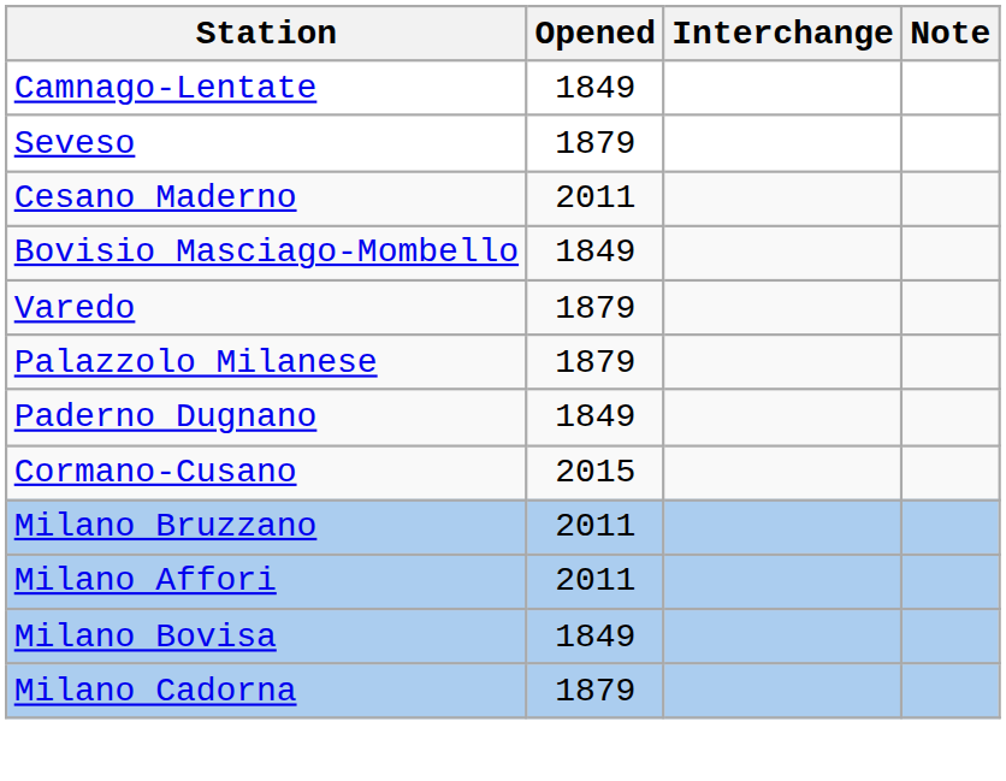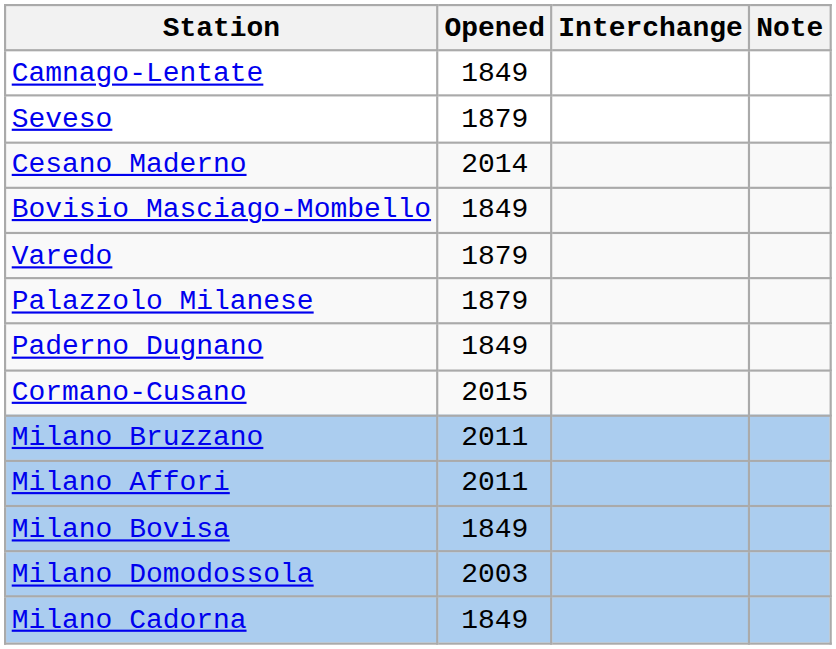 <table class="wikitable" style="text-align:left;">
 <tr>
 <th>Station</th>
 <th>Opened</th>
 <th>Interchange</th>
 <th>Note</th>
 </tr>
 <tr bgcolor="#FFFFFF">
 <td><a href='#'>Camnago-Lentate</a></td>
 <td align=center>1849</td>
 <td></td>
 <td></td>
 </tr>
 <tr bgcolor="#FFFFFF">
 <td><a href='#'>Seveso</a></td>
 <td align=center>1879</td>
 <td> </td>
 <td></td>
 </tr>
 <tr>
 <td><a href='#'>Cesano Maderno</a></td>
-<td align=center>2011</td>
+<td align=center>2014</td>
 <td>  </td>
 <td></td>
 </tr>
 <tr>
 <td><a href='#'>Bovisio Masciago-Mombello</a></td>
 <td align=center>1849</td>
 <td></td>
 <td></td>
 </tr>
 <tr>
 <td><a href='#'>Varedo</a></td>
 <td align=center>1879</td>
 <td></td>
 <td></td>
 </tr>
 <tr>
 <td><a href='#'>Palazzolo Milanese</a></td>
 <td align=center>1879</td>
 <td></td>
 <td></td>
 </tr>
 <tr>
 <td><a href='#'>Paderno Dugnano</a></td>
 <td align=center>1849</td>
 <td></td>
 <td></td>
 </tr>
 <tr>
 <td><a href='#'>Cormano-Cusano</a></td>
 <td align=center>2015</td>
 <td></td>
 <td></td>
 </tr>
 <tr bgcolor="#ABCDEF">
 <td><a href='#'>Milano Bruzzano</a></td>
 <td align=center>2011</td>
 <td></td>
 <td></td>
 </tr>
 <tr bgcolor="#ABCDEF">
 <td><a href='#'>Milano Affori</a></td>
 <td align=center>2011</td>
 <td>   </td>
 <td></td>
 </tr>
 <tr bgcolor="#ABCDEF">
 <td><a href='#'>Milano Bovisa</a></td>
 <td align=center>1849</td>
 <td>      <a href='#'></a> </td>
 <td></td>
 </tr>
 <tr bgcolor="#ABCDEF">
+<td><a href='#'>Milano Domodossola</a></td>
+<td align=center>2003</td>
+<td>  </td>
+<td></td>
+</tr>
+<tr bgcolor="#ABCDEF">
 <td><a href='#'>Milano Cadorna</a></td>
-<td align=center>1879</td>
+<td align=center>1849</td>
 <td>    <a href='#'></a></td>
 <td></td>
 </tr>
 </table>
